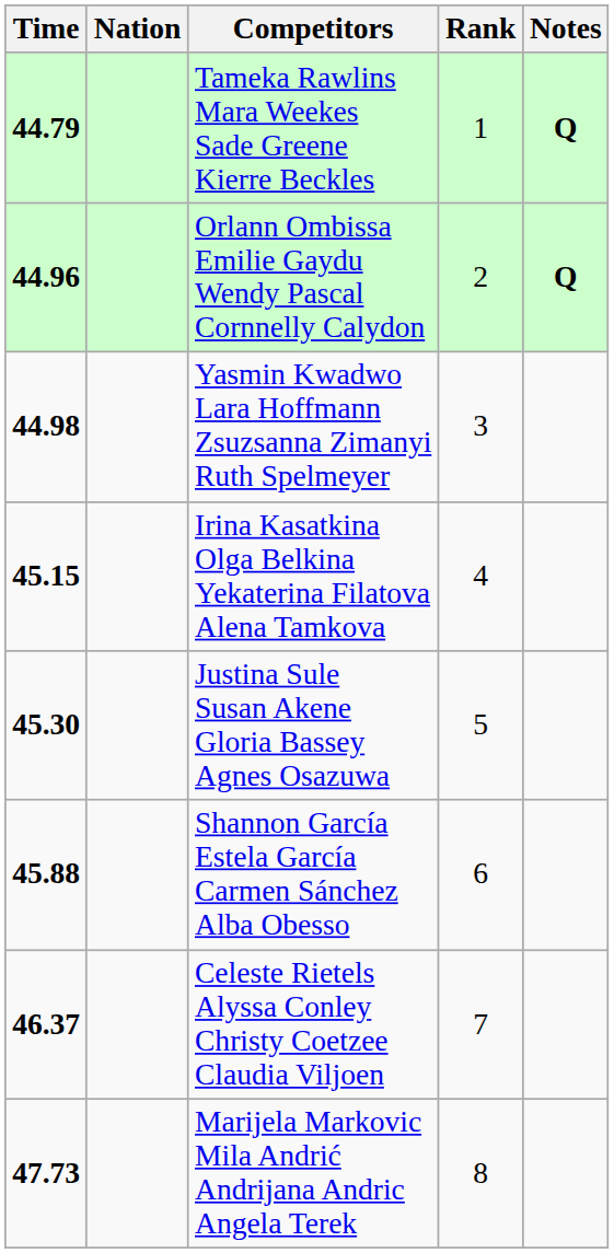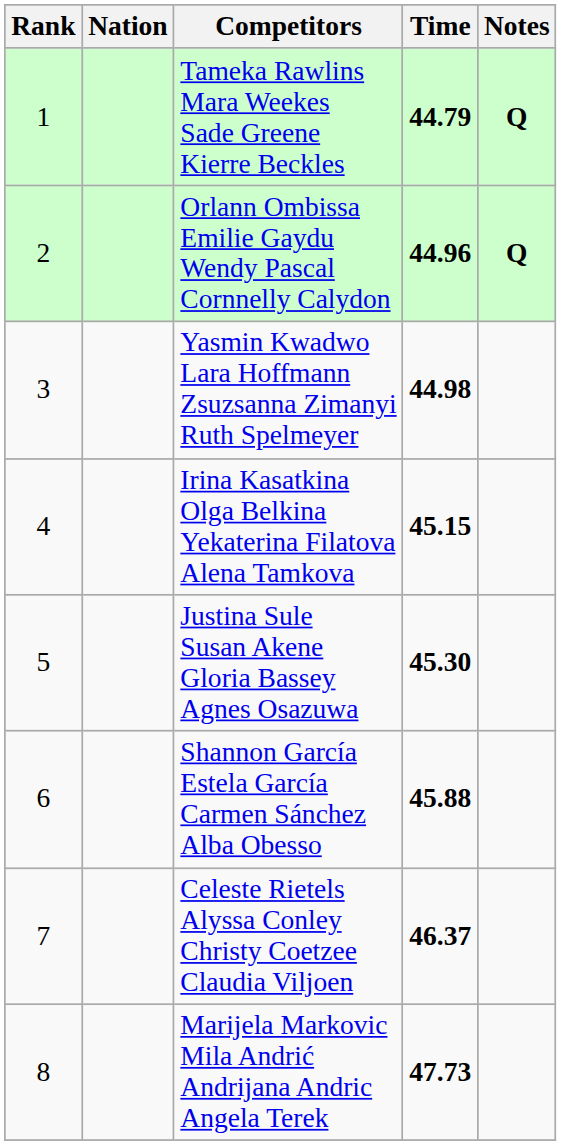 <table class="wikitable sortable" style="text-align:center">
 <tr>
-<th>Time</th>
+<th>Rank</th>
 <th>Nation</th>
 <th>Competitors</th>
-<th>Rank</th>
+<th>Time</th>
 <th>Notes</th>
 </tr>
 <tr bgcolor=ccffcc>
-<td><strong>44.79</strong></td>
+<td>1</td>
 <td align=left></td>
 <td align=left><a href='#'>Tameka Rawlins</a><br><a href='#'>Mara Weekes</a><br><a href='#'>Sade Greene</a><br><a href='#'>Kierre Beckles</a></td>
-<td>1</td>
+<td><strong>44.79</strong></td>
 <td><strong>Q</strong></td>
 </tr>
 <tr bgcolor=ccffcc>
-<td><strong>44.96</strong></td>
+<td>2</td>
 <td align=left></td>
 <td align=left><a href='#'>Orlann Ombissa</a><br><a href='#'>Emilie Gaydu</a><br><a href='#'>Wendy Pascal</a><br><a href='#'>Cornnelly Calydon</a></td>
-<td>2</td>
+<td><strong>44.96</strong></td>
 <td><strong>Q</strong></td>
 </tr>
 <tr>
-<td><strong>44.98</strong></td>
+<td>3</td>
 <td align=left></td>
 <td align=left><a href='#'>Yasmin Kwadwo</a><br><a href='#'>Lara Hoffmann</a><br><a href='#'>Zsuzsanna Zimanyi</a><br><a href='#'>Ruth Spelmeyer</a></td>
-<td>3</td>
+<td><strong>44.98</strong></td>
 <td></td>
 </tr>
 <tr>
-<td><strong>45.15</strong></td>
+<td>4</td>
 <td align=left></td>
 <td align=left><a href='#'>Irina Kasatkina</a><br><a href='#'>Olga Belkina</a><br><a href='#'>Yekaterina Filatova</a><br><a href='#'>Alena Tamkova</a></td>
-<td>4</td>
+<td><strong>45.15</strong></td>
 <td></td>
 </tr>
 <tr>
-<td><strong>45.30</strong></td>
+<td>5</td>
 <td align=left></td>
 <td align=left><a href='#'>Justina Sule</a><br><a href='#'>Susan Akene</a><br><a href='#'>Gloria Bassey</a><br><a href='#'>Agnes Osazuwa</a></td>
-<td>5</td>
+<td><strong>45.30</strong></td>
 <td></td>
 </tr>
 <tr>
-<td><strong>45.88</strong></td>
+<td>6</td>
 <td align=left></td>
 <td align=left><a href='#'>Shannon García</a><br><a href='#'>Estela García</a><br><a href='#'>Carmen Sánchez</a><br><a href='#'>Alba Obesso</a></td>
-<td>6</td>
+<td><strong>45.88</strong></td>
 <td></td>
 </tr>
 <tr>
-<td><strong>46.37</strong></td>
+<td>7</td>
 <td align=left></td>
 <td align=left><a href='#'>Celeste Rietels</a><br><a href='#'>Alyssa Conley</a><br><a href='#'>Christy Coetzee</a><br><a href='#'>Claudia Viljoen</a></td>
-<td>7</td>
+<td><strong>46.37</strong></td>
 <td></td>
 </tr>
 <tr>
-<td><strong>47.73</strong></td>
+<td>8</td>
 <td align=left></td>
 <td align=left><a href='#'>Marijela Markovic</a><br><a href='#'>Mila Andrić</a><br><a href='#'>Andrijana Andric</a><br><a href='#'>Angela Terek</a></td>
-<td>8</td>
+<td><strong>47.73</strong></td>
 <td></td>
 </tr>
 </table>
